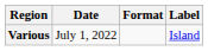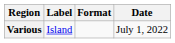 <table class="wikitable plainrowheaders">
 <tr>
 <th>Region</th>
+<th>Label</th>
+<th>Format</th>
 <th>Date</th>
-<th>Format</th>
-<th>Label</th>
 </tr>
 <tr>
 <th scope="row">Various</th>
+<td><a href='#'>Island</a></td>
+<td></td>
 <td>July 1, 2022</td>
-<td></td>
-<td><a href='#'>Island</a></td>
 </tr>
 </table>
